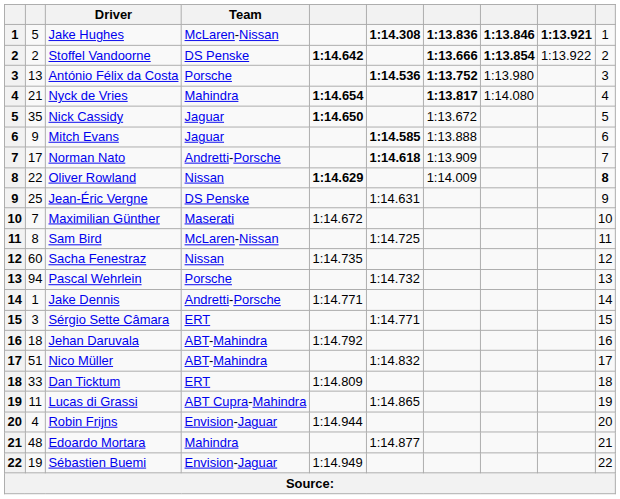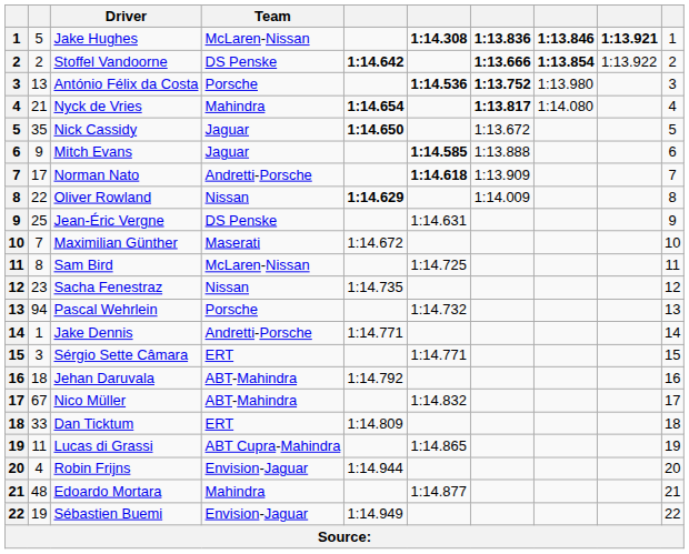 <table class="wikitable sortable" style="font-size: 85%">
 <tr>
 <th scope="col"></th>
 <th scope="col"></th>
 <th scope="col">Driver</th>
 <th scope="col">Team</th>
 <th scope="col"></th>
 <th scope="col"></th>
 <th scope="col"></th>
 <th scope="col"></th>
 <th scope="col"></th>
 <th scope="col"></th>
 </tr>
 <tr>
 <th scope="row">1</th>
 <td align="center">5</td>
 <td data-sort-value=""> <a href='#'>Jake Hughes</a></td>
 <td><a href='#'>McLaren</a>-<a href='#'>Nissan</a></td>
 <td></td>
 <td><strong>1:14.308</strong></td>
 <td><strong>1:13.836</strong></td>
 <td><strong>1:13.846</strong></td>
 <td><strong>1:13.921</strong></td>
 <td align="center">1</td>
 </tr>
 <tr>
 <th scope="row">2</th>
 <td align="center">2</td>
 <td data-sort-value=""> <a href='#'>Stoffel Vandoorne</a></td>
 <td><a href='#'>DS Penske</a></td>
 <td><strong>1:14.642</strong></td>
 <td></td>
 <td><strong>1:13.666</strong></td>
 <td><strong>1:13.854</strong></td>
 <td>1:13.922</td>
 <td align="center">2</td>
 </tr>
 <tr>
 <th scope="row">3</th>
 <td align="center">13</td>
 <td data-sort-value=""> <a href='#'>António Félix da Costa</a></td>
 <td><a href='#'>Porsche</a></td>
 <td></td>
 <td><strong>1:14.536</strong></td>
 <td><strong>1:13.752</strong></td>
 <td>1:13.980</td>
 <td></td>
 <td align="center">3</td>
 </tr>
 <tr>
 <th scope="row">4</th>
 <td align="center">21</td>
 <td data-sort-value=""> <a href='#'>Nyck de Vries</a></td>
 <td><a href='#'>Mahindra</a></td>
 <td><strong>1:14.654</strong></td>
 <td></td>
 <td><strong>1:13.817</strong></td>
 <td>1:14.080</td>
 <td></td>
 <td align="center">4</td>
 </tr>
 <tr>
 <th scope="row">5</th>
 <td align="center">35</td>
 <td data-sort-value=""> <a href='#'>Nick Cassidy</a></td>
 <td><a href='#'>Jaguar</a></td>
 <td><strong>1:14.650</strong></td>
 <td></td>
 <td>1:13.672</td>
 <td></td>
 <td></td>
 <td align="center">5</td>
 </tr>
 <tr>
 <th scope="row">6</th>
 <td align="center">9</td>
 <td data-sort-value=""> <a href='#'>Mitch Evans</a></td>
 <td><a href='#'>Jaguar</a></td>
 <td></td>
 <td><strong>1:14.585</strong></td>
 <td>1:13.888</td>
 <td></td>
 <td></td>
 <td align="center">6</td>
 </tr>
 <tr>
 <th scope="row">7</th>
 <td align="center">17</td>
 <td data-sort-value=""> <a href='#'>Norman Nato</a></td>
 <td><a href='#'>Andretti</a>-<a href='#'>Porsche</a></td>
 <td></td>
 <td><strong>1:14.618</strong></td>
 <td>1:13.909</td>
 <td></td>
 <td></td>
 <td align="center">7</td>
 </tr>
 <tr>
 <th scope="row">8</th>
 <td align="center">22</td>
 <td data-sort-value=""> <a href='#'>Oliver Rowland</a></td>
 <td><a href='#'>Nissan</a></td>
 <td><strong>1:14.629</strong></td>
 <td></td>
 <td>1:14.009</td>
 <td></td>
 <td></td>
-<td align="center"><strong>8</strong></td>
+<td align="center">8</td>
 </tr>
 <tr>
 <th scope="row">9</th>
 <td align="center">25</td>
 <td data-sort-value=""> <a href='#'>Jean-Éric Vergne</a></td>
 <td><a href='#'>DS Penske</a></td>
 <td></td>
 <td>1:14.631</td>
 <td></td>
 <td></td>
 <td></td>
 <td align="center">9</td>
 </tr>
 <tr>
 <th scope="row">10</th>
 <td align="center">7</td>
 <td data-sort-value=""> <a href='#'>Maximilian Günther</a></td>
 <td><a href='#'>Maserati</a></td>
 <td>1:14.672</td>
 <td></td>
 <td></td>
 <td></td>
 <td></td>
 <td align="center">10</td>
 </tr>
 <tr>
 <th scope="row">11</th>
 <td align="center">8</td>
 <td data-sort-value=""> <a href='#'>Sam Bird</a></td>
 <td><a href='#'>McLaren</a>-<a href='#'>Nissan</a></td>
 <td></td>
 <td>1:14.725</td>
 <td></td>
 <td></td>
 <td></td>
 <td align="center">11</td>
 </tr>
 <tr>
 <th scope="row">12</th>
-<td align="center">60</td>
+<td align="center">23</td>
 <td data-sort-value=""> <a href='#'>Sacha Fenestraz</a></td>
 <td><a href='#'>Nissan</a></td>
 <td>1:14.735</td>
 <td></td>
 <td></td>
 <td></td>
 <td></td>
 <td align="center">12</td>
 </tr>
 <tr>
 <th scope="row">13</th>
 <td align="center">94</td>
 <td data-sort-value=""> <a href='#'>Pascal Wehrlein</a></td>
 <td><a href='#'>Porsche</a></td>
 <td></td>
 <td>1:14.732</td>
 <td></td>
 <td></td>
 <td></td>
 <td align="center">13</td>
 </tr>
 <tr>
 <th scope="row">14</th>
 <td align="center">1</td>
 <td data-sort-value=""> <a href='#'>Jake Dennis</a></td>
 <td><a href='#'>Andretti</a>-<a href='#'>Porsche</a></td>
 <td>1:14.771</td>
 <td></td>
 <td></td>
 <td></td>
 <td></td>
 <td align="center">14</td>
 </tr>
 <tr>
 <th scope="row">15</th>
 <td align="center">3</td>
 <td data-sort-value=""> <a href='#'>Sérgio Sette Câmara</a></td>
 <td><a href='#'>ERT</a></td>
 <td></td>
 <td>1:14.771</td>
 <td></td>
 <td></td>
 <td></td>
 <td align="center">15</td>
 </tr>
 <tr>
 <th scope="row">16</th>
 <td align="center">18</td>
 <td data-sort-value=""> <a href='#'>Jehan Daruvala</a></td>
 <td><a href='#'>ABT</a>-<a href='#'>Mahindra</a></td>
 <td>1:14.792</td>
 <td></td>
 <td></td>
 <td></td>
 <td></td>
 <td align="center">16</td>
 </tr>
 <tr>
 <th scope="row">17</th>
-<td align="center">51</td>
+<td align="center">67</td>
 <td data-sort-value=""> <a href='#'>Nico Müller</a></td>
 <td><a href='#'>ABT</a>-<a href='#'>Mahindra</a></td>
 <td></td>
 <td>1:14.832</td>
 <td></td>
 <td></td>
 <td></td>
 <td align="center">17</td>
 </tr>
 <tr>
 <th scope="row">18</th>
 <td align="center">33</td>
 <td data-sort-value=""> <a href='#'>Dan Ticktum</a></td>
 <td><a href='#'>ERT</a></td>
 <td>1:14.809</td>
 <td></td>
 <td></td>
 <td></td>
 <td></td>
 <td align="center">18</td>
 </tr>
 <tr>
 <th scope="row">19</th>
 <td align="center">11</td>
 <td data-sort-value=""> <a href='#'>Lucas di Grassi</a></td>
 <td><a href='#'>ABT Cupra</a>-<a href='#'>Mahindra</a></td>
 <td></td>
 <td>1:14.865</td>
 <td></td>
 <td></td>
 <td></td>
 <td align="center">19</td>
 </tr>
 <tr>
 <th scope="row">20</th>
 <td align="center">4</td>
 <td data-sort-value=""> <a href='#'>Robin Frijns</a></td>
 <td><a href='#'>Envision</a>-<a href='#'>Jaguar</a></td>
 <td>1:14.944</td>
 <td></td>
 <td></td>
 <td></td>
 <td></td>
 <td align="center">20</td>
 </tr>
 <tr>
 <th scope="row">21</th>
 <td align="center">48</td>
 <td data-sort-value=""> <a href='#'>Edoardo Mortara</a></td>
 <td><a href='#'>Mahindra</a></td>
 <td></td>
 <td>1:14.877</td>
 <td></td>
 <td></td>
 <td></td>
 <td align="center">21</td>
 </tr>
 <tr>
 <th scope="row">22</th>
 <td align="center">19</td>
 <td data-sort-value=""> <a href='#'>Sébastien Buemi</a></td>
 <td><a href='#'>Envision</a>-<a href='#'>Jaguar</a></td>
 <td>1:14.949</td>
 <td></td>
 <td></td>
 <td></td>
 <td></td>
 <td align="center">22</td>
 </tr>
 <tr>
 <th colspan="10">Source:</th>
 </tr>
 </table>
